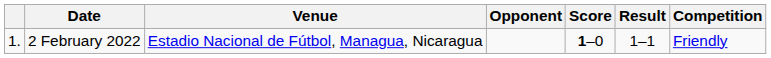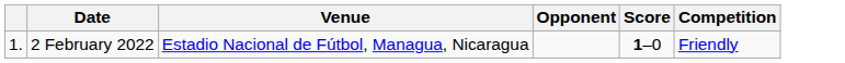 <table class="wikitable">
 <tr>
 <th></th>
 <th>Date</th>
 <th>Venue</th>
 <th>Opponent</th>
 <th>Score</th>
-<th>Result</th>
 <th>Competition</th>
 </tr>
 <tr>
 <td align="center">1.</td>
 <td>2 February 2022</td>
 <td><a href='#'>Estadio Nacional de Fútbol</a>, <a href='#'>Managua</a>, Nicaragua</td>
 <td></td>
 <td align="center"><strong>1</strong>–0</td>
-<td align="center">1–1</td>
 <td><a href='#'>Friendly</a></td>
 </tr>
 </table>
